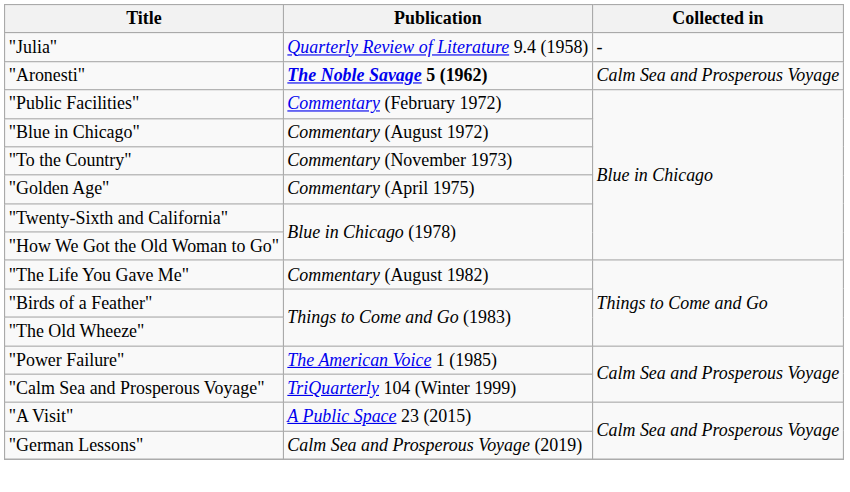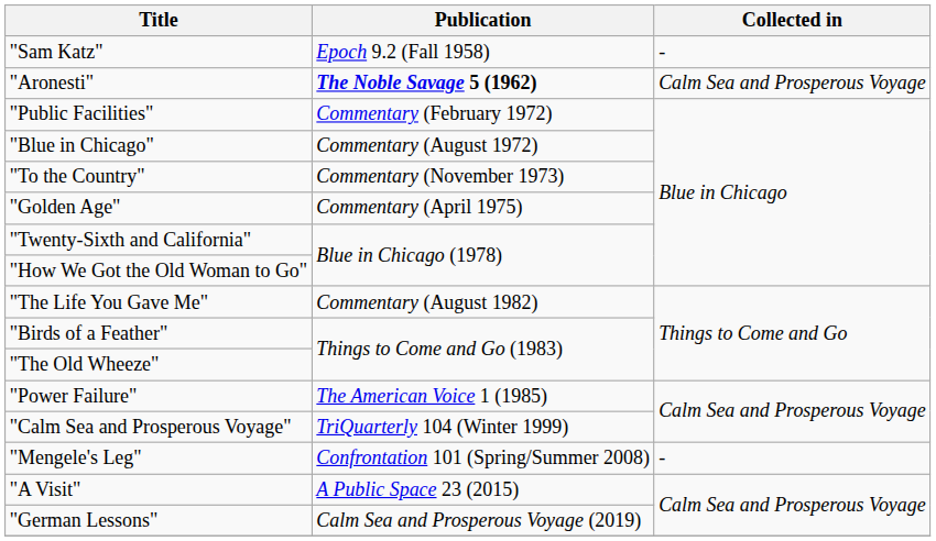 <table class="wikitable">
 <tr>
 <th>Title</th>
 <th>Publication</th>
 <th>Collected in</th>
 </tr>
 <tr>
-<td>"Julia"</td>
-<td><em><a href='#'>Quarterly Review of Literature</a></em> 9.4 (1958)</td>
+<td>"Sam Katz"</td>
+<td><em><a href='#'>Epoch</a></em> 9.2 (Fall 1958)</td>
 <td>-</td>
 </tr>
 <tr>
 <td>"Aronesti"</td>
 <td><strong><em><a href='#'>The Noble Savage</a></em> 5 (1962)</strong></td>
 <td><em>Calm Sea and Prosperous Voyage</em></td>
 </tr>
 <tr>
 <td>"Public Facilities"</td>
 <td><em><a href='#'>Commentary</a></em> (February 1972)</td>
 <td rowspan=6><em>Blue in Chicago</em></td>
 </tr>
 <tr>
 <td>"Blue in Chicago"</td>
 <td><em>Commentary</em> (August 1972)</td>
 </tr>
 <tr>
 <td>"To the Country"</td>
 <td><em>Commentary</em> (November 1973)</td>
 </tr>
 <tr>
 <td>"Golden Age"</td>
 <td><em>Commentary</em> (April 1975)</td>
 </tr>
 <tr>
 <td>"Twenty-Sixth and California"</td>
 <td rowspan=2><em>Blue in Chicago</em> (1978)</td>
 </tr>
 <tr>
 <td>"How We Got the Old Woman to Go"</td>
 </tr>
 <tr>
 <td>"The Life You Gave Me"</td>
 <td><em>Commentary</em> (August 1982)</td>
 <td rowspan=3><em>Things to Come and Go</em></td>
 </tr>
 <tr>
 <td>"Birds of a Feather"</td>
 <td rowspan=2><em>Things to Come and Go</em> (1983)</td>
 </tr>
 <tr>
 <td>"The Old Wheeze"</td>
 </tr>
 <tr>
 <td>"Power Failure"</td>
 <td><em><a href='#'>The American Voice</a></em> 1 (1985)</td>
 <td rowspan=2><em>Calm Sea and Prosperous Voyage</em></td>
 </tr>
 <tr>
 <td>"Calm Sea and Prosperous Voyage"</td>
 <td><em><a href='#'>TriQuarterly</a></em> 104 (Winter 1999)</td>
 </tr>
 <tr>
+<td>"Mengele's Leg"</td>
+<td><em><a href='#'>Confrontation</a></em> 101 (Spring/Summer 2008)</td>
+<td>-</td>
+</tr>
+<tr>
 <td>"A Visit"</td>
 <td><em><a href='#'>A Public Space</a></em> 23 (2015)</td>
 <td rowspan=2><em>Calm Sea and Prosperous Voyage</em></td>
 </tr>
 <tr>
 <td>"German Lessons"</td>
 <td><em>Calm Sea and Prosperous Voyage</em> (2019)</td>
 </tr>
 <tr>
 </tr>
 </table>
